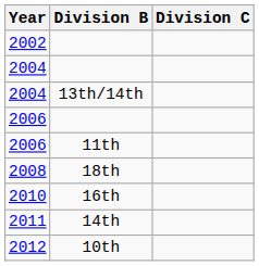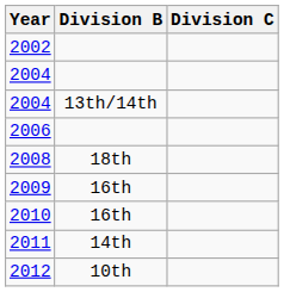 <table class="wikitable" style="text-align:center">
 <tr>
 <th>Year</th>
 <th>Division B</th>
 <th>Division C</th>
 </tr>
 <tr>
 <td><a href='#'>2002</a></td>
 <td></td>
 <td></td>
 </tr>
 <tr>
 <td><a href='#'>2004</a></td>
 <td></td>
 <td></td>
 </tr>
 <tr>
 <td><a href='#'>2004</a></td>
 <td>13th/14th</td>
 <td></td>
 </tr>
 <tr>
 <td><a href='#'>2006</a></td>
 <td></td>
 <td></td>
 </tr>
 <tr>
-<td><a href='#'>2006</a></td>
-<td>11th</td>
+<td><a href='#'>2008</a></td>
+<td>18th</td>
 <td></td>
 </tr>
 <tr>
-<td><a href='#'>2008</a></td>
-<td>18th</td>
+<td><a href='#'>2009</a></td>
+<td>16th</td>
 <td></td>
 </tr>
 <tr>
 <td><a href='#'>2010</a></td>
 <td>16th</td>
 <td></td>
 </tr>
 <tr>
 <td><a href='#'>2011</a></td>
 <td>14th</td>
 <td></td>
 </tr>
 <tr>
 <td><a href='#'>2012</a></td>
 <td>10th</td>
 <td></td>
 </tr>
 </table>
